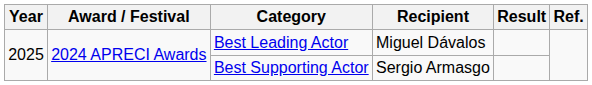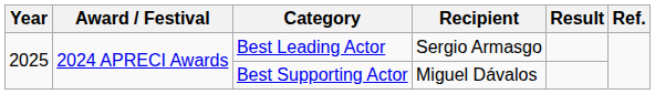 <table class="wikitable">
 <tr>
 <th>Year</th>
 <th>Award / Festival</th>
 <th>Category</th>
 <th>Recipient</th>
 <th>Result</th>
 <th>Ref.</th>
 </tr>
 <tr>
 <td rowspan="2">2025</td>
 <td rowspan="2"><a href='#'>2024 APRECI Awards</a></td>
 <td><a href='#'>Best Leading Actor</a></td>
-<td>Miguel Dávalos</td>
+<td>Sergio Armasgo</td>
 <td></td>
 <td rowspan="2"></td>
 </tr>
 <tr>
 <td><a href='#'>Best Supporting Actor</a></td>
-<td>Sergio Armasgo</td>
+<td>Miguel Dávalos</td>
 <td></td>
 </tr>
 </table>
